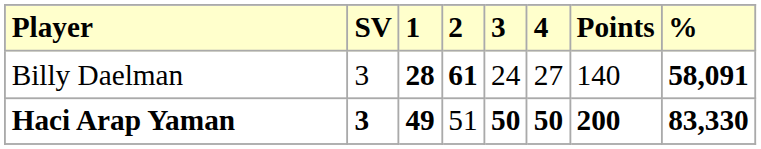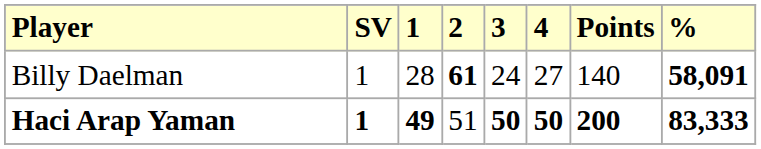 <table class="wikitable">
 <tr bgcolor="#ffffcc">
 <td width=180><strong>Player</strong></td>
 <td><strong>SV</strong></td>
 <td><strong>1</strong></td>
 <td><strong>2</strong></td>
 <td><strong>3</strong></td>
 <td><strong>4</strong></td>
 <td><strong>Points</strong></td>
 <td><strong>%</strong></td>
 </tr>
 <tr bgcolor="FFFFFF">
 <td> Billy Daelman</td>
-<td>3</td>
-<td><strong>28</strong></td>
+<td>1</td>
+<td>28</td>
 <td><strong>61</strong></td>
 <td>24</td>
 <td>27</td>
 <td>140</td>
 <td><strong>58,091</strong></td>
 </tr>
 <tr bgcolor="FFFFFF">
 <td> <strong>Haci Arap Yaman</strong></td>
-<td><strong>3</strong></td>
+<td><strong>1</strong></td>
 <td><strong>49</strong></td>
 <td>51</td>
 <td><strong>50</strong></td>
 <td><strong>50</strong></td>
 <td><strong>200</strong></td>
-<td><strong>83,330</strong></td>
+<td><strong>83,333</strong></td>
 </tr>
 </table>
